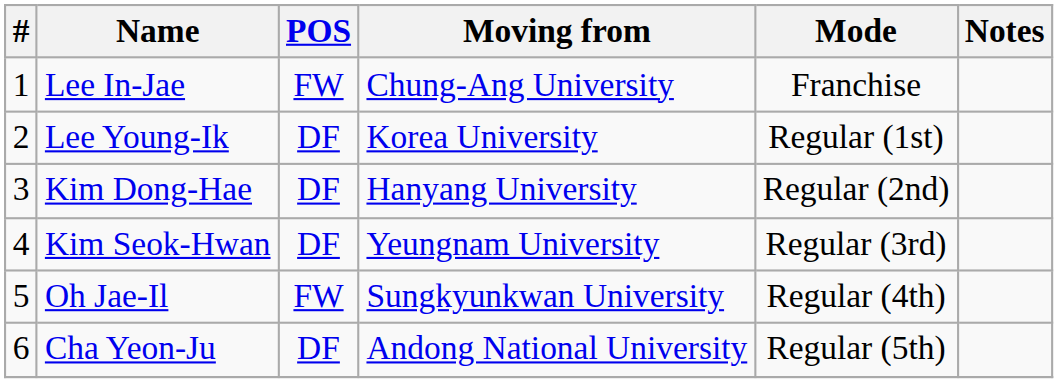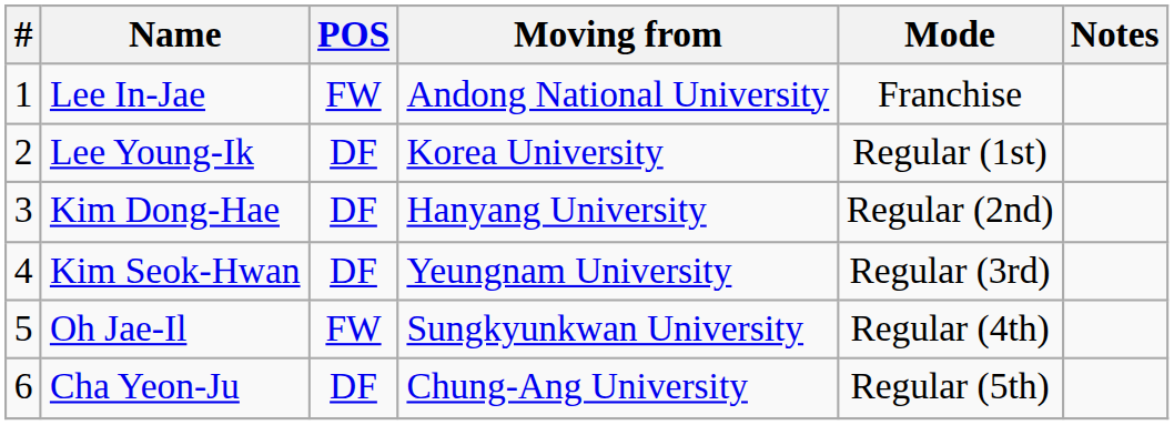 <table class="wikitable sortable" style="text-align:center">
 <tr>
 <th>#</th>
 <th>Name</th>
 <th><a href='#'>POS</a></th>
 <th>Moving from</th>
 <th>Mode</th>
 <th>Notes</th>
 </tr>
 <tr>
 <td>1</td>
 <td align=left> <a href='#'>Lee In-Jae</a></td>
 <td><a href='#'>FW</a></td>
-<td align=left> <a href='#'>Chung-Ang University</a></td>
+<td align=left> <a href='#'>Andong National University</a></td>
 <td>Franchise</td>
 <td></td>
 </tr>
 <tr>
 <td>2</td>
 <td align=left> <a href='#'>Lee Young-Ik</a></td>
 <td><a href='#'>DF</a></td>
 <td align=left> <a href='#'>Korea University</a></td>
 <td>Regular (1st)</td>
 <td></td>
 </tr>
 <tr>
 <td>3</td>
 <td align=left> <a href='#'>Kim Dong-Hae</a></td>
 <td><a href='#'>DF</a></td>
 <td align=left> <a href='#'>Hanyang University</a></td>
 <td>Regular (2nd)</td>
 <td></td>
 </tr>
 <tr>
 <td>4</td>
 <td align=left> <a href='#'>Kim Seok-Hwan</a></td>
 <td><a href='#'>DF</a></td>
 <td align=left> <a href='#'>Yeungnam University</a></td>
 <td>Regular (3rd)</td>
 <td></td>
 </tr>
 <tr>
 <td>5</td>
 <td align=left> <a href='#'>Oh Jae-Il</a></td>
 <td><a href='#'>FW</a></td>
 <td align=left> <a href='#'>Sungkyunkwan University</a></td>
 <td>Regular (4th)</td>
 <td></td>
 </tr>
 <tr>
 <td>6</td>
 <td align=left> <a href='#'>Cha Yeon-Ju</a></td>
 <td><a href='#'>DF</a></td>
-<td align=left> <a href='#'>Andong National University</a></td>
+<td align=left> <a href='#'>Chung-Ang University</a></td>
 <td>Regular (5th)</td>
 <td></td>
 </tr>
 <tr>
 </tr>
 </table>
